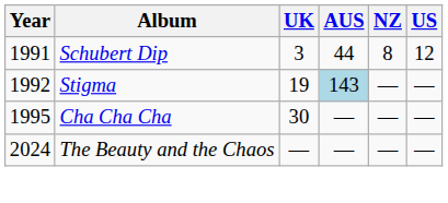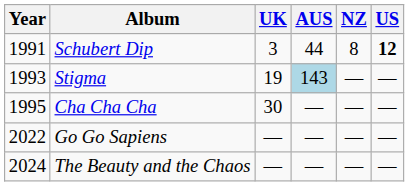 <table class="wikitable">
 <tr>
 <th>Year</th>
 <th>Album</th>
 <th><a href='#'>UK</a><br></th>
 <th><a href='#'>AUS</a><br></th>
 <th><a href='#'>NZ</a><br></th>
 <th><a href='#'>US</a><br></th>
 </tr>
 <tr>
 <td>1991</td>
 <td><em><a href='#'>Schubert Dip</a></em></td>
 <td style="text-align:center;">3</td>
 <td style="text-align:center;">44</td>
 <td style="text-align:center;">8</td>
-<td style="text-align:center;">12</td>
+<td style="text-align:center;"><strong>12</strong></td>
 </tr>
 <tr>
-<td>1992</td>
+<td>1993</td>
 <td><em><a href='#'>Stigma</a></em></td>
 <td style="text-align:center;">19</td>
 <td style="background: lightblue; text-align:center;">143</td>
 <td style="text-align:center;">—</td>
 <td style="text-align:center;">—</td>
 </tr>
 <tr>
 <td>1995</td>
 <td><em><a href='#'>Cha Cha Cha</a></em></td>
 <td style="text-align:center;">30</td>
 <td style="text-align:center;">—</td>
 <td style="text-align:center;">—</td>
 <td style="text-align:center;">—</td>
 </tr>
 <tr>
+<td>2022</td>
+<td><em>Go Go Sapiens</em></td>
+<td style="text-align:center;">—</td>
+<td style="text-align:center;">—</td>
+<td style="text-align:center;">—</td>
+<td style="text-align:center;">—</td>
+</tr>
+<tr>
 <td>2024</td>
 <td><em>The Beauty and the Chaos</em></td>
 <td style="text-align:center;">—</td>
 <td style="text-align:center;">—</td>
 <td style="text-align:center;">—</td>
 <td style="text-align:center;">—</td>
 </tr>
 </table>
